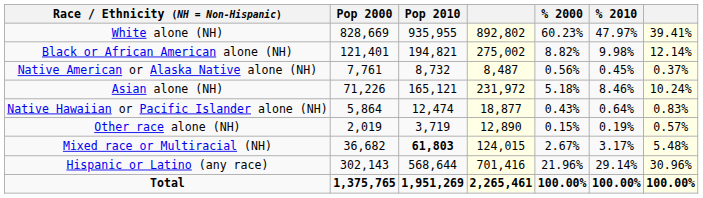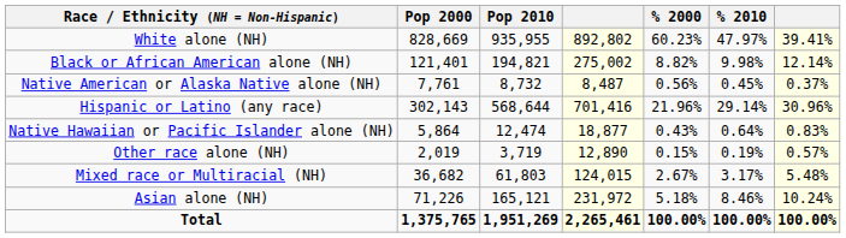 <table class="wikitable" style="text-align:center;">
 <tr>
 <th>Race / Ethnicity <small>(<em>NH = Non-Hispanic</em>)</small></th>
 <th>Pop 2000</th>
 <th>Pop 2010</th>
 <th></th>
 <th>% 2000</th>
 <th>% 2010</th>
 <th></th>
 </tr>
 <tr>
 <td><a href='#'>White</a> alone (NH)</td>
 <td>828,669</td>
 <td>935,955</td>
 <td style="background: #ffffe6; ">892,802</td>
 <td>60.23%</td>
 <td>47.97%</td>
 <td style="background: #ffffe6; ">39.41%</td>
 </tr>
 <tr>
 <td><a href='#'>Black or African American</a> alone (NH)</td>
 <td>121,401</td>
 <td>194,821</td>
 <td style="background: #ffffe6; ">275,002</td>
 <td>8.82%</td>
 <td>9.98%</td>
 <td style="background: #ffffe6; ">12.14%</td>
 </tr>
 <tr>
 <td><a href='#'>Native American</a> or <a href='#'>Alaska Native</a> alone (NH)</td>
 <td>7,761</td>
 <td>8,732</td>
 <td style="background: #ffffe6; ">8,487</td>
 <td>0.56%</td>
 <td>0.45%</td>
 <td style="background: #ffffe6; ">0.37%</td>
 </tr>
 <tr>
-<td><a href='#'>Asian</a> alone (NH)</td>
-<td>71,226</td>
-<td>165,121</td>
-<td style="background: #ffffe6; ">231,972</td>
-<td>5.18%</td>
-<td>8.46%</td>
-<td style="background: #ffffe6; ">10.24%</td>
+<td><a href='#'>Hispanic or Latino</a> (any race)</td>
+<td>302,143</td>
+<td>568,644</td>
+<td style="background: #ffffe6; ">701,416</td>
+<td>21.96%</td>
+<td>29.14%</td>
+<td style="background: #ffffe6; ">30.96%</td>
 </tr>
 <tr>
 <td><a href='#'>Native Hawaiian</a> or <a href='#'>Pacific Islander</a> alone (NH)</td>
 <td>5,864</td>
 <td>12,474</td>
 <td style="background: #ffffe6; ">18,877</td>
 <td>0.43%</td>
 <td>0.64%</td>
 <td style="background: #ffffe6; ">0.83%</td>
 </tr>
 <tr>
 <td><a href='#'>Other race</a> alone (NH)</td>
 <td>2,019</td>
 <td>3,719</td>
 <td style="background: #ffffe6; ">12,890</td>
 <td>0.15%</td>
 <td>0.19%</td>
 <td style="background: #ffffe6; ">0.57%</td>
 </tr>
 <tr>
 <td><a href='#'>Mixed race or Multiracial</a> (NH)</td>
 <td>36,682</td>
-<td><strong>61,803</strong></td>
+<td>61,803</td>
 <td style="background: #ffffe6; ">124,015</td>
 <td>2.67%</td>
 <td>3.17%</td>
 <td style="background: #ffffe6; ">5.48%</td>
 </tr>
 <tr>
-<td><a href='#'>Hispanic or Latino</a> (any race)</td>
-<td>302,143</td>
-<td>568,644</td>
-<td style="background: #ffffe6; ">701,416</td>
-<td>21.96%</td>
-<td>29.14%</td>
-<td style="background: #ffffe6; ">30.96%</td>
+<td><a href='#'>Asian</a> alone (NH)</td>
+<td>71,226</td>
+<td>165,121</td>
+<td style="background: #ffffe6; ">231,972</td>
+<td>5.18%</td>
+<td>8.46%</td>
+<td style="background: #ffffe6; ">10.24%</td>
 </tr>
 <tr>
 <td><strong>Total</strong></td>
 <td><strong>1,375,765</strong></td>
 <td><strong>1,951,269</strong></td>
 <td style="background: #ffffe6; "><strong>2,265,461</strong></td>
 <td><strong>100.00%</strong></td>
 <td><strong>100.00%</strong></td>
 <td style="background: #ffffe6; "><strong>100.00%</strong></td>
 </tr>
 </table>
